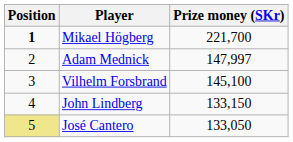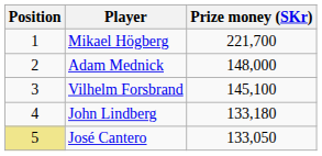 <table class="wikitable">
 <tr>
 <th>Position</th>
 <th>Player</th>
 <th>Prize money (<a href='#'>SKr</a>)</th>
 </tr>
 <tr>
-<td align=center><strong>1</strong></td>
+<td align=center>1</td>
 <td> <a href='#'>Mikael Högberg</a></td>
 <td align=center>221,700</td>
 </tr>
 <tr>
 <td align=center>2</td>
 <td> <a href='#'>Adam Mednick</a></td>
-<td align=center>147,997</td>
+<td align=center>148,000</td>
 </tr>
 <tr>
 <td align=center>3</td>
 <td> <a href='#'>Vilhelm Forsbrand</a></td>
 <td align=center>145,100</td>
 </tr>
 <tr>
 <td align=center>4</td>
 <td> <a href='#'>John Lindberg</a></td>
-<td align=center>133,150</td>
+<td align=center>133,180</td>
 </tr>
 <tr>
 <td align=center style="background: khaki;">5</td>
 <td> <a href='#'>José Cantero</a></td>
 <td align=center>133,050</td>
 </tr>
 </table>
